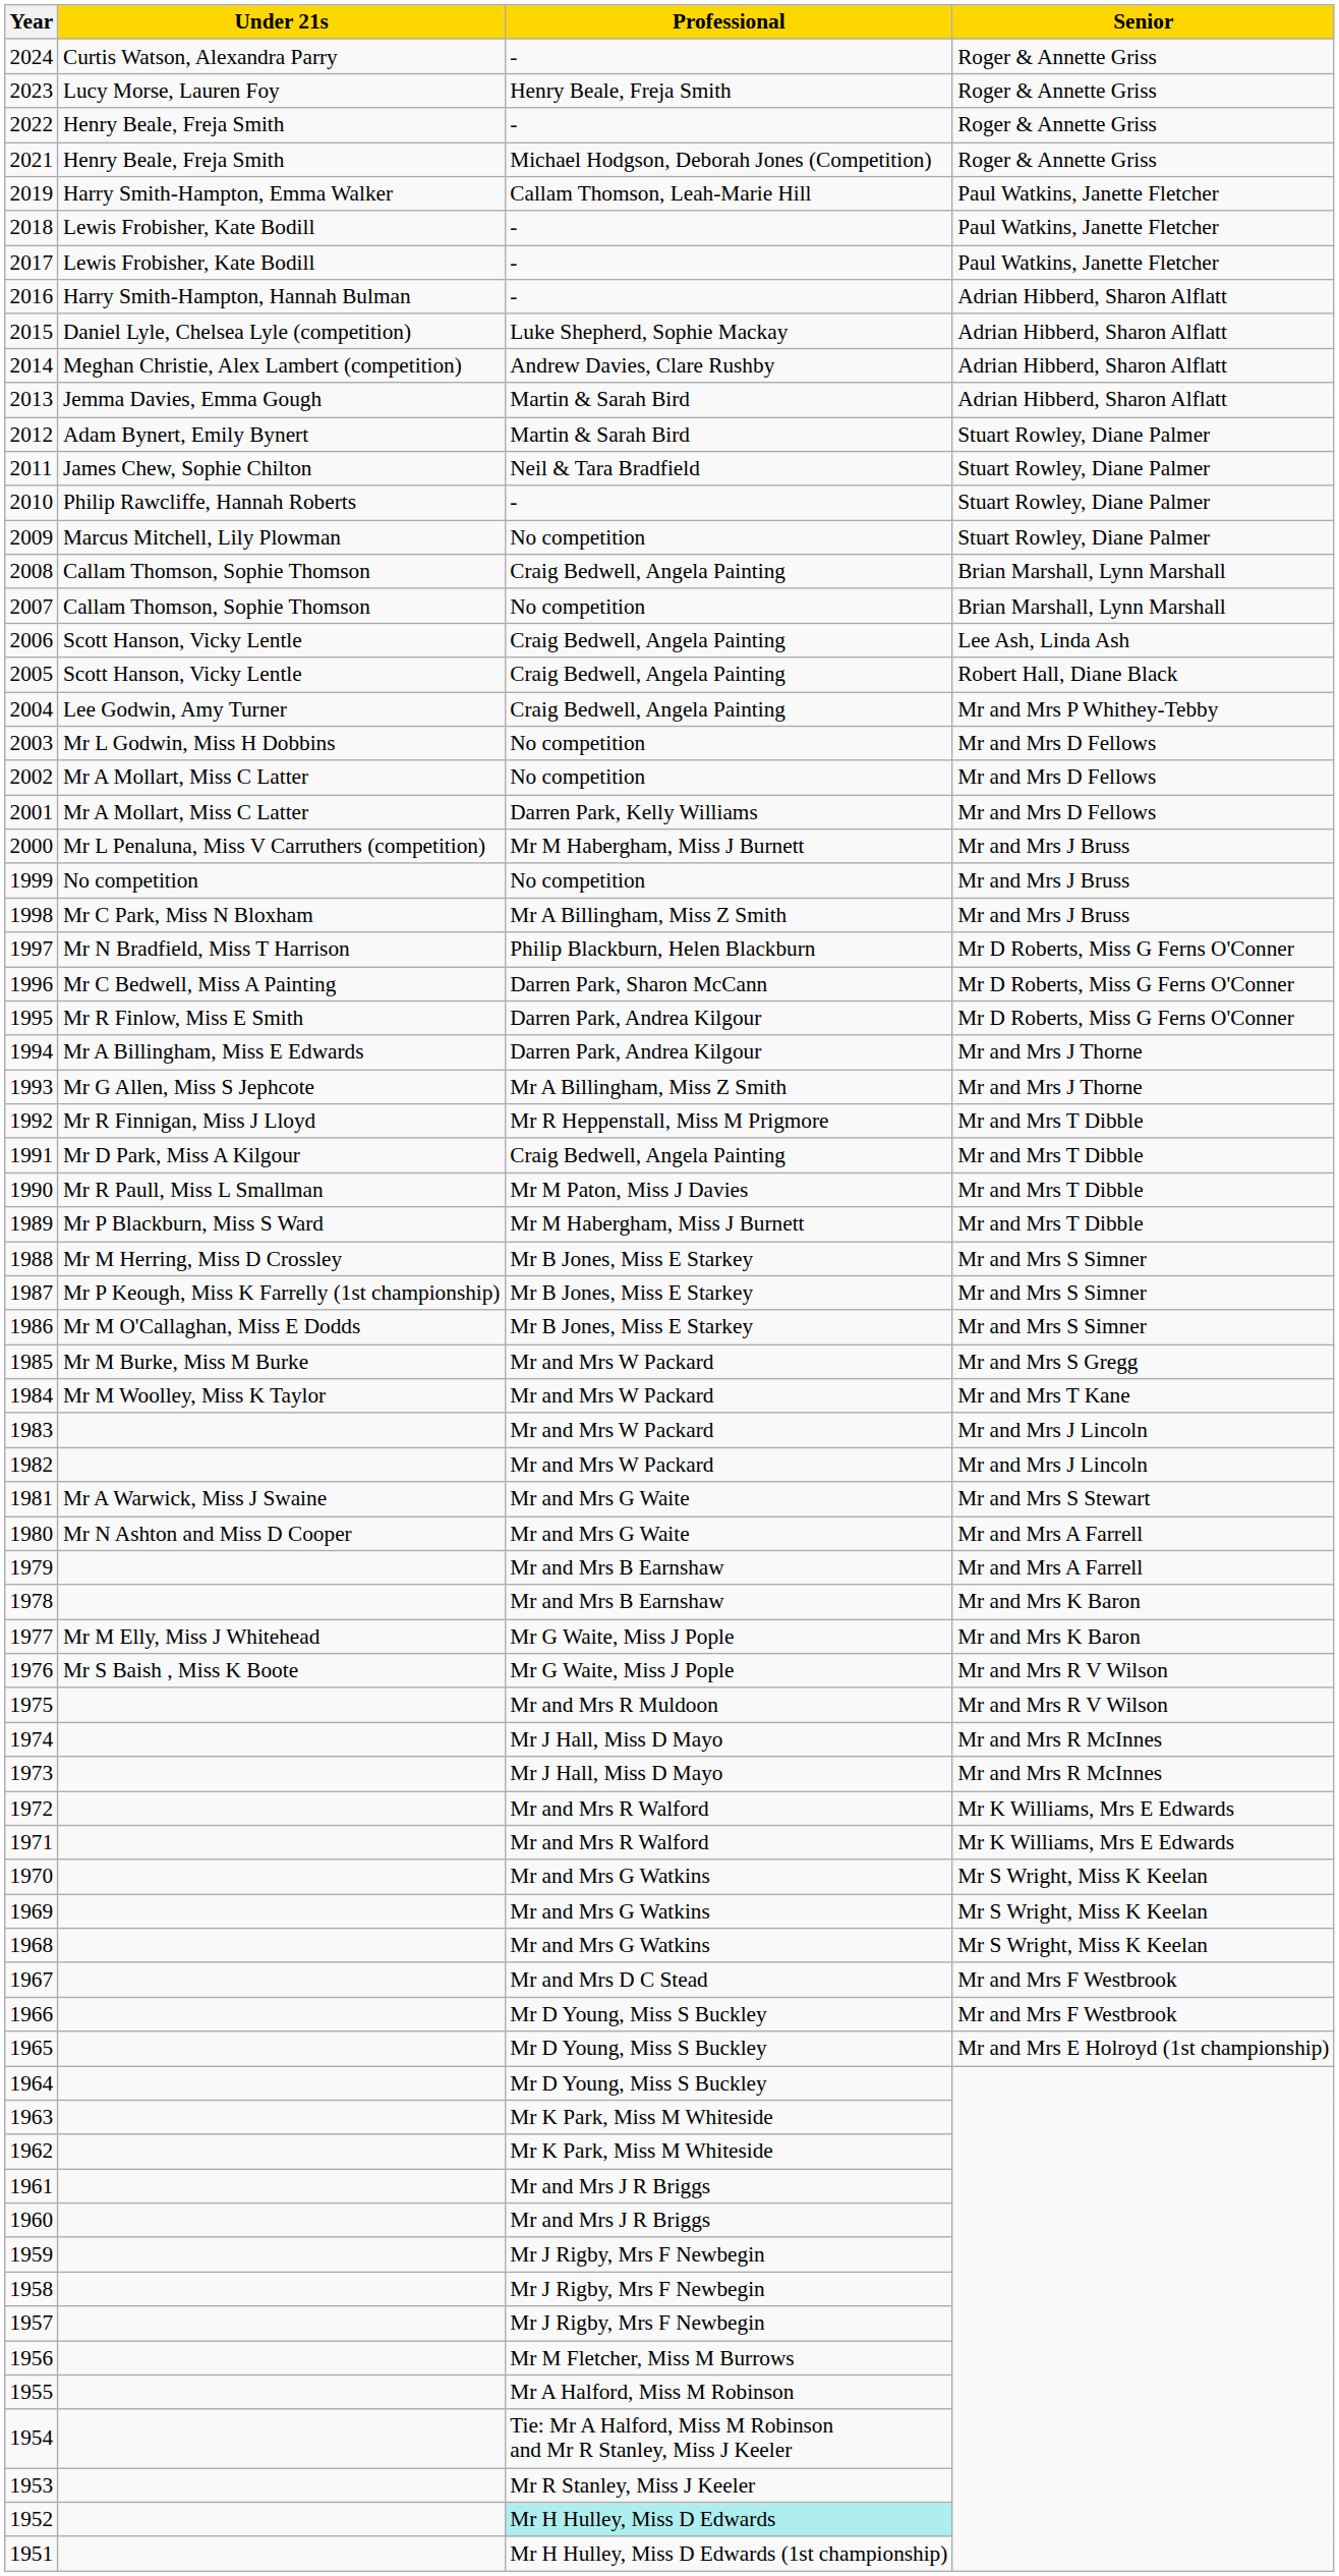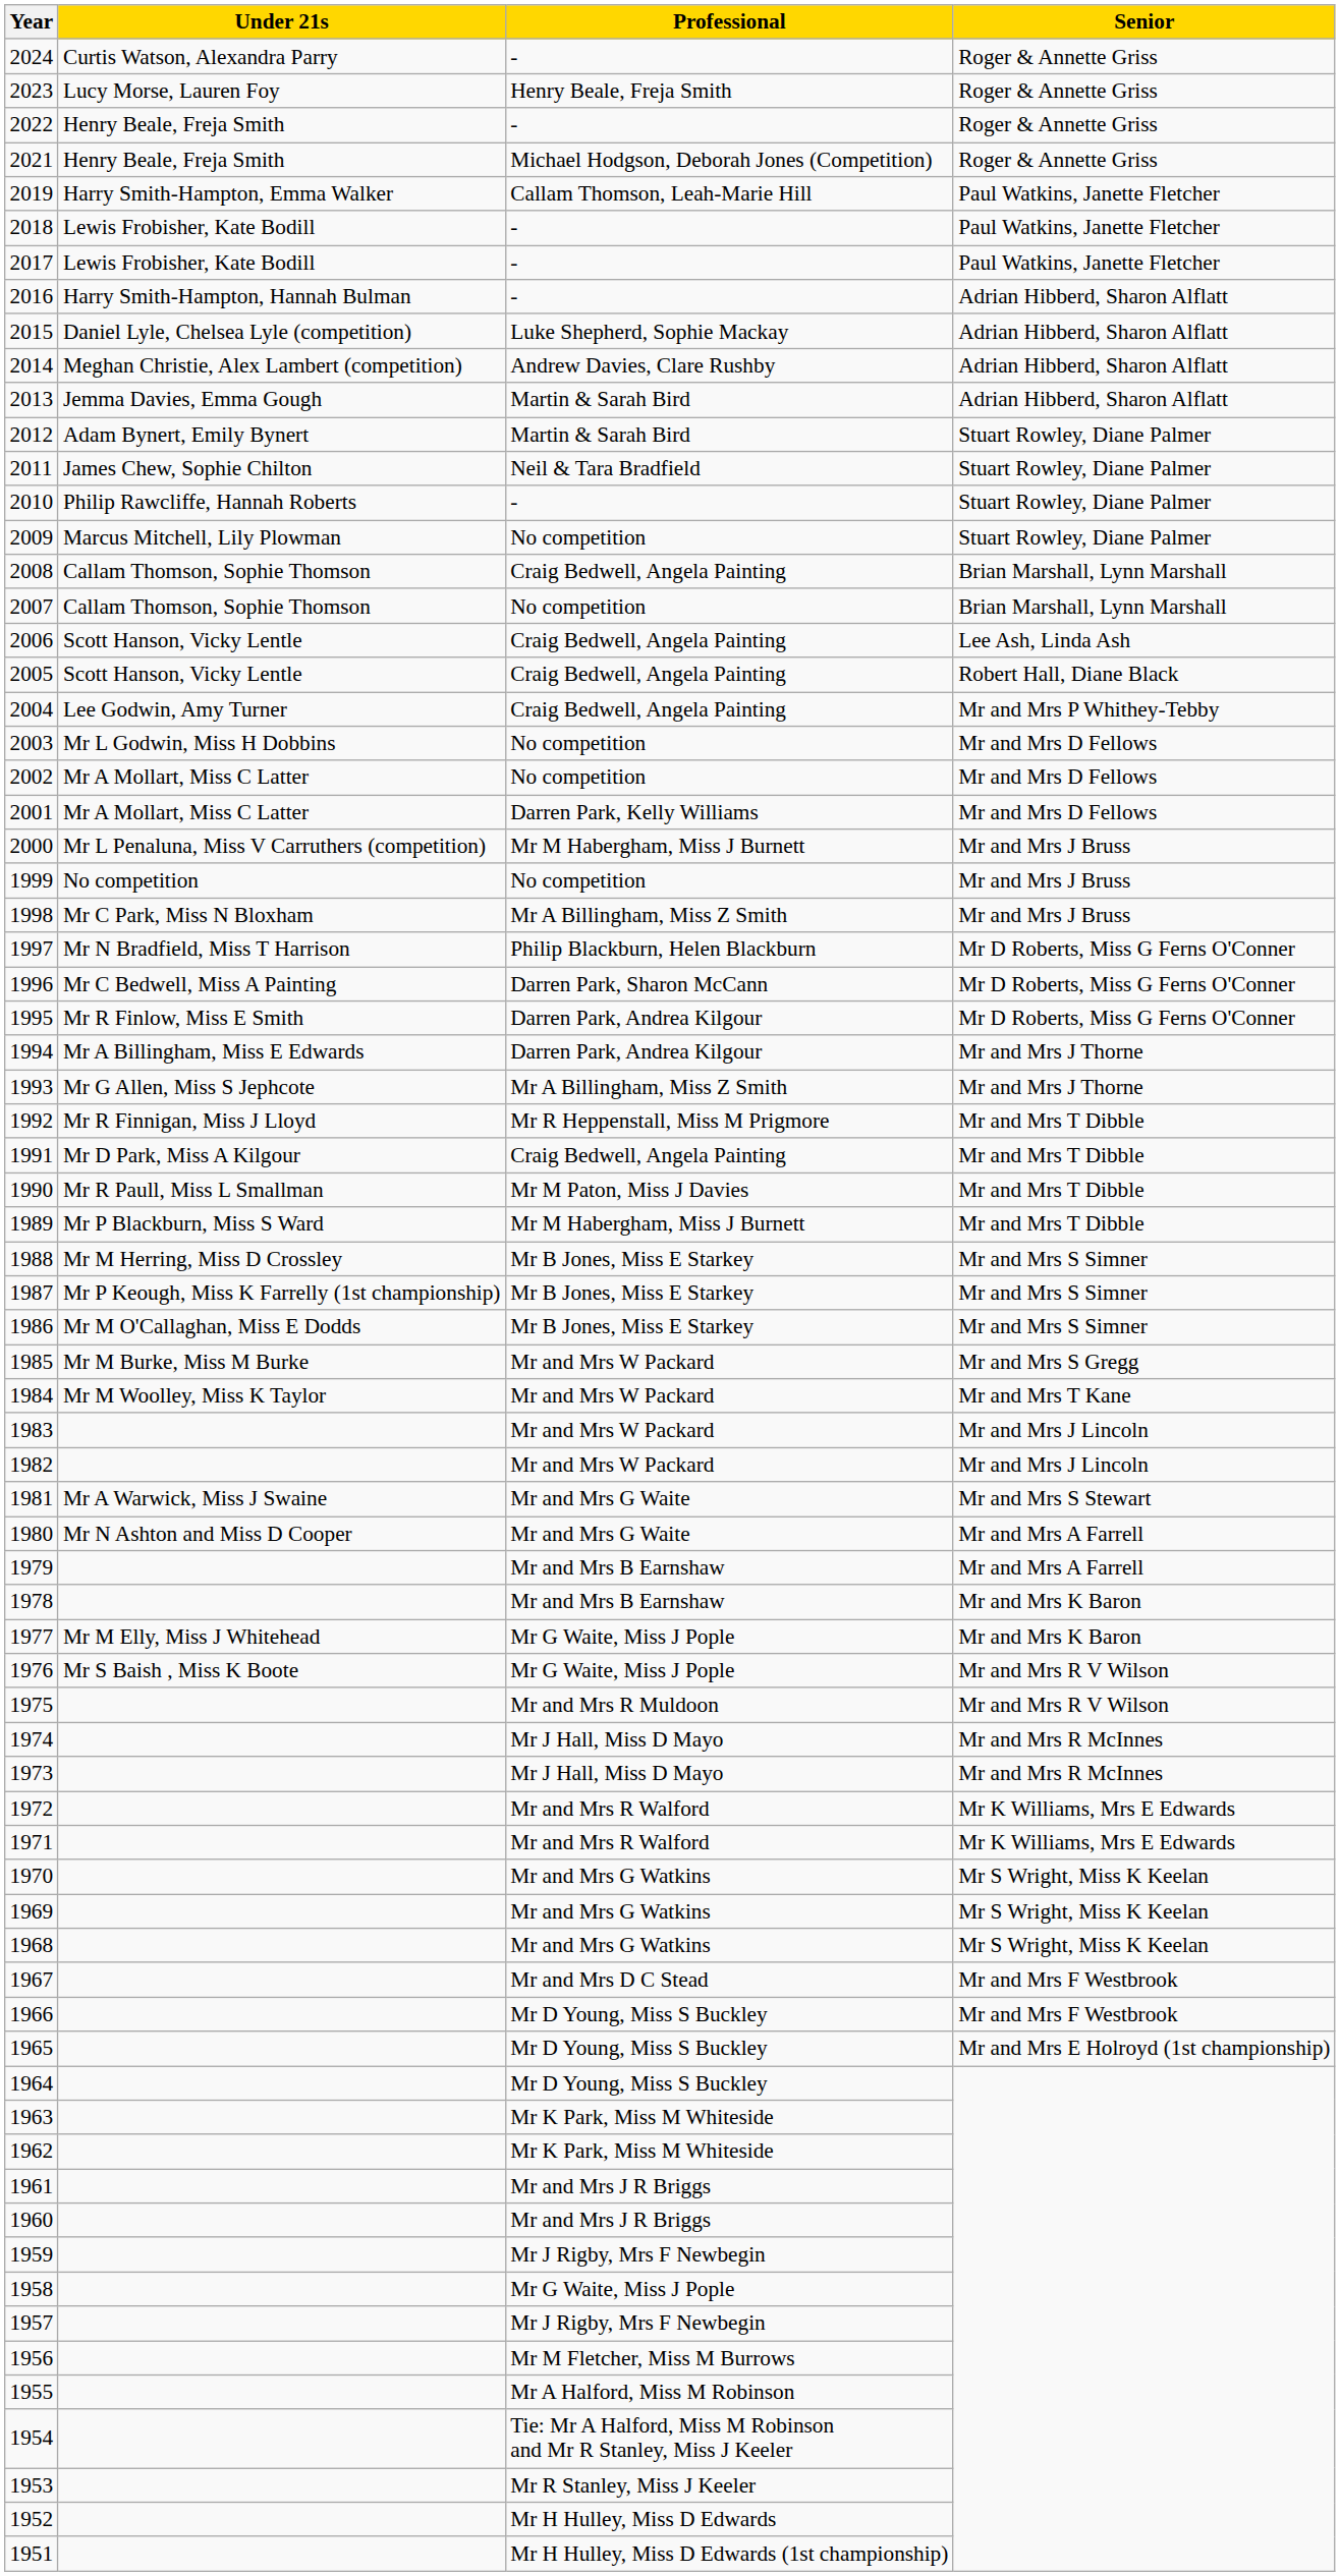 <table class="wikitable">
 <tr>
 <th>Year</th>
 <td style="text-align:center; background:gold;"><strong>Under 21s</strong></td>
 <td style="text-align:center; background:gold;"><strong>Professional</strong></td>
 <td style="text-align:center; background:gold;"><strong>Senior</strong></td>
 </tr>
 <tr>
 <td>2024</td>
 <td>Curtis Watson, Alexandra Parry</td>
 <td>-</td>
 <td>Roger & Annette Griss</td>
 </tr>
 <tr>
 <td>2023</td>
 <td>Lucy Morse, Lauren Foy</td>
 <td>Henry Beale, Freja Smith</td>
 <td>Roger & Annette Griss</td>
 </tr>
 <tr>
 <td>2022</td>
 <td>Henry Beale, Freja Smith</td>
 <td>-</td>
 <td>Roger & Annette Griss</td>
 </tr>
 <tr>
 <td>2021</td>
 <td>Henry Beale, Freja Smith</td>
 <td>Michael Hodgson, Deborah Jones (Competition)</td>
 <td>Roger & Annette Griss</td>
 </tr>
 <tr>
 <td>2019</td>
 <td>Harry Smith-Hampton, Emma Walker</td>
 <td>Callam Thomson, Leah-Marie Hill</td>
 <td>Paul Watkins, Janette Fletcher</td>
 </tr>
 <tr>
 <td>2018</td>
 <td>Lewis Frobisher, Kate Bodill</td>
 <td>-</td>
 <td>Paul Watkins, Janette Fletcher</td>
 </tr>
 <tr>
 <td>2017</td>
 <td>Lewis Frobisher, Kate Bodill</td>
 <td>-</td>
 <td>Paul Watkins, Janette Fletcher</td>
 </tr>
 <tr>
 <td>2016</td>
 <td>Harry Smith-Hampton, Hannah Bulman</td>
 <td>-</td>
 <td>Adrian Hibberd, Sharon Alflatt</td>
 </tr>
 <tr>
 <td>2015</td>
 <td>Daniel Lyle, Chelsea Lyle (competition)</td>
 <td>Luke Shepherd, Sophie Mackay</td>
 <td>Adrian Hibberd, Sharon Alflatt</td>
 </tr>
 <tr>
 <td>2014</td>
 <td>Meghan Christie, Alex Lambert (competition)</td>
 <td>Andrew Davies, Clare Rushby</td>
 <td>Adrian Hibberd, Sharon Alflatt</td>
 </tr>
 <tr>
 <td>2013</td>
 <td>Jemma Davies, Emma Gough</td>
 <td>Martin & Sarah Bird</td>
 <td>Adrian Hibberd, Sharon Alflatt</td>
 </tr>
 <tr>
 <td>2012</td>
 <td>Adam Bynert, Emily Bynert</td>
 <td>Martin & Sarah Bird</td>
 <td>Stuart Rowley, Diane Palmer</td>
 </tr>
 <tr>
 <td>2011</td>
 <td>James Chew, Sophie Chilton</td>
 <td>Neil & Tara Bradfield</td>
 <td>Stuart Rowley, Diane Palmer</td>
 </tr>
 <tr>
 <td>2010</td>
 <td>Philip Rawcliffe, Hannah Roberts</td>
 <td>-</td>
 <td>Stuart Rowley, Diane Palmer</td>
 </tr>
 <tr>
 <td>2009</td>
 <td>Marcus Mitchell, Lily Plowman</td>
 <td>No competition</td>
 <td>Stuart Rowley, Diane Palmer</td>
 </tr>
 <tr>
 <td>2008</td>
 <td>Callam Thomson, Sophie Thomson</td>
 <td>Craig Bedwell, Angela Painting</td>
 <td>Brian Marshall, Lynn Marshall</td>
 </tr>
 <tr>
 <td>2007</td>
 <td>Callam Thomson, Sophie Thomson</td>
 <td>No competition</td>
 <td>Brian Marshall, Lynn Marshall</td>
 </tr>
 <tr>
 <td>2006</td>
 <td>Scott Hanson, Vicky Lentle</td>
 <td>Craig Bedwell, Angela Painting</td>
 <td>Lee Ash, Linda Ash</td>
 </tr>
 <tr>
 <td>2005</td>
 <td>Scott Hanson, Vicky Lentle</td>
 <td>Craig Bedwell, Angela Painting</td>
 <td>Robert Hall, Diane Black</td>
 </tr>
 <tr>
 <td>2004</td>
 <td>Lee Godwin, Amy Turner</td>
 <td>Craig Bedwell, Angela Painting</td>
 <td>Mr and Mrs P Whithey-Tebby</td>
 </tr>
 <tr>
 <td>2003</td>
 <td>Mr L Godwin, Miss H Dobbins</td>
 <td>No competition</td>
 <td>Mr and Mrs D Fellows</td>
 </tr>
 <tr>
 <td>2002</td>
 <td>Mr A Mollart, Miss C Latter</td>
 <td>No competition</td>
 <td>Mr and Mrs D Fellows</td>
 </tr>
 <tr>
 <td>2001</td>
 <td>Mr A Mollart, Miss C Latter</td>
 <td>Darren Park, Kelly Williams</td>
 <td>Mr and Mrs D Fellows</td>
 </tr>
 <tr>
 <td>2000</td>
 <td>Mr L Penaluna, Miss V Carruthers (competition)</td>
 <td>Mr M Habergham, Miss J Burnett</td>
 <td>Mr and Mrs J Bruss</td>
 </tr>
 <tr>
 <td>1999</td>
 <td>No competition</td>
 <td>No competition</td>
 <td>Mr and Mrs J Bruss</td>
 </tr>
 <tr>
 <td>1998</td>
 <td>Mr C Park, Miss N Bloxham</td>
 <td>Mr A Billingham, Miss Z Smith</td>
 <td>Mr and Mrs J Bruss</td>
 </tr>
 <tr>
 <td>1997</td>
 <td>Mr N Bradfield, Miss T Harrison</td>
 <td>Philip Blackburn, Helen Blackburn</td>
 <td>Mr D Roberts, Miss G Ferns O'Conner</td>
 </tr>
 <tr>
 <td>1996</td>
 <td>Mr C Bedwell, Miss A Painting</td>
 <td>Darren Park, Sharon McCann</td>
 <td>Mr D Roberts, Miss G Ferns O'Conner</td>
 </tr>
 <tr>
 <td>1995</td>
 <td>Mr R Finlow, Miss E Smith</td>
 <td>Darren Park, Andrea Kilgour</td>
 <td>Mr D Roberts, Miss G Ferns O'Conner</td>
 </tr>
 <tr>
 <td>1994</td>
 <td>Mr A Billingham, Miss E Edwards</td>
 <td>Darren Park, Andrea Kilgour</td>
 <td>Mr and Mrs J Thorne</td>
 </tr>
 <tr>
 <td>1993</td>
 <td>Mr G Allen, Miss S Jephcote</td>
 <td>Mr A Billingham, Miss Z Smith</td>
 <td>Mr and Mrs J Thorne</td>
 </tr>
 <tr>
 <td>1992</td>
 <td>Mr R Finnigan, Miss J Lloyd</td>
 <td>Mr R Heppenstall, Miss M Prigmore</td>
 <td>Mr and Mrs T Dibble</td>
 </tr>
 <tr>
 <td>1991</td>
 <td>Mr D Park, Miss A Kilgour</td>
 <td>Craig Bedwell, Angela Painting</td>
 <td>Mr and Mrs T Dibble</td>
 </tr>
 <tr>
 <td>1990</td>
 <td>Mr R Paull, Miss L Smallman</td>
 <td>Mr M Paton, Miss J Davies</td>
 <td>Mr and Mrs T Dibble</td>
 </tr>
 <tr>
 <td>1989</td>
 <td>Mr P Blackburn, Miss S Ward</td>
 <td>Mr M Habergham, Miss J Burnett</td>
 <td>Mr and Mrs T Dibble</td>
 </tr>
 <tr>
 <td>1988</td>
 <td>Mr M Herring, Miss D Crossley</td>
 <td>Mr B Jones, Miss E Starkey</td>
 <td>Mr and Mrs S Simner</td>
 </tr>
 <tr>
 <td>1987</td>
 <td>Mr P Keough, Miss K Farrelly (1st championship)</td>
 <td>Mr B Jones, Miss E Starkey</td>
 <td>Mr and Mrs S Simner</td>
 </tr>
 <tr>
 <td>1986</td>
 <td>Mr M O'Callaghan, Miss E Dodds</td>
 <td>Mr B Jones, Miss E Starkey</td>
 <td>Mr and Mrs S Simner</td>
 </tr>
 <tr>
 <td>1985</td>
 <td>Mr M Burke, Miss M Burke</td>
 <td>Mr and Mrs W Packard</td>
 <td>Mr and Mrs S Gregg</td>
 </tr>
 <tr>
 <td>1984</td>
 <td>Mr M Woolley, Miss K Taylor</td>
 <td>Mr and Mrs W Packard</td>
 <td>Mr and Mrs T Kane</td>
 </tr>
 <tr>
 <td>1983</td>
 <td></td>
 <td>Mr and Mrs W Packard</td>
 <td>Mr and Mrs J Lincoln</td>
 </tr>
 <tr>
 <td>1982</td>
 <td></td>
 <td>Mr and Mrs W Packard</td>
 <td>Mr and Mrs J Lincoln</td>
 </tr>
 <tr>
 <td>1981</td>
 <td>Mr A Warwick, Miss J Swaine</td>
 <td>Mr and Mrs G Waite</td>
 <td>Mr and Mrs S Stewart</td>
 </tr>
 <tr>
 <td>1980</td>
 <td>Mr N Ashton and Miss D Cooper</td>
 <td>Mr and Mrs G Waite</td>
 <td>Mr and Mrs A Farrell</td>
 </tr>
 <tr>
 <td>1979</td>
 <td></td>
 <td>Mr and Mrs B Earnshaw</td>
 <td>Mr and Mrs A Farrell</td>
 </tr>
 <tr>
 <td>1978</td>
 <td></td>
 <td>Mr and Mrs B Earnshaw</td>
 <td>Mr and Mrs K Baron</td>
 </tr>
 <tr>
 <td>1977</td>
 <td>Mr M Elly, Miss J Whitehead</td>
 <td>Mr G Waite, Miss J Pople</td>
 <td>Mr and Mrs K Baron</td>
 </tr>
 <tr>
 <td>1976</td>
 <td>Mr S Baish , Miss K Boote</td>
 <td>Mr G Waite, Miss J Pople</td>
 <td>Mr and Mrs R V Wilson</td>
 </tr>
 <tr>
 <td>1975</td>
 <td></td>
 <td>Mr and Mrs R Muldoon</td>
 <td>Mr and Mrs R V Wilson</td>
 </tr>
 <tr>
 <td>1974</td>
 <td></td>
 <td>Mr J Hall, Miss D Mayo</td>
 <td>Mr and Mrs R McInnes</td>
 </tr>
 <tr>
 <td>1973</td>
 <td></td>
 <td>Mr J Hall, Miss D Mayo</td>
 <td>Mr and Mrs R McInnes</td>
 </tr>
 <tr>
 <td>1972</td>
 <td></td>
 <td>Mr and Mrs R Walford</td>
 <td>Mr K Williams, Mrs E Edwards</td>
 </tr>
 <tr>
 <td>1971</td>
 <td></td>
 <td>Mr and Mrs R Walford</td>
 <td>Mr K Williams, Mrs E Edwards</td>
 </tr>
 <tr>
 <td>1970</td>
 <td></td>
 <td>Mr and Mrs G Watkins</td>
 <td>Mr S Wright, Miss K Keelan</td>
 </tr>
 <tr>
 <td>1969</td>
 <td></td>
 <td>Mr and Mrs G Watkins</td>
 <td>Mr S Wright, Miss K Keelan</td>
 </tr>
 <tr>
 <td>1968</td>
 <td></td>
 <td>Mr and Mrs G Watkins</td>
 <td>Mr S Wright, Miss K Keelan</td>
 </tr>
 <tr>
 <td>1967</td>
 <td></td>
 <td>Mr and Mrs D C Stead</td>
 <td>Mr and Mrs F Westbrook</td>
 </tr>
 <tr>
 <td>1966</td>
 <td></td>
 <td>Mr D Young, Miss S Buckley</td>
 <td>Mr and Mrs F Westbrook</td>
 </tr>
 <tr>
 <td>1965</td>
 <td></td>
 <td>Mr D Young, Miss S Buckley</td>
 <td>Mr and Mrs E Holroyd (1st championship)</td>
 </tr>
 <tr>
 <td>1964</td>
 <td></td>
 <td>Mr D Young, Miss S Buckley</td>
 </tr>
 <tr>
 <td>1963</td>
 <td></td>
 <td>Mr K Park, Miss M Whiteside</td>
 </tr>
 <tr>
 <td>1962</td>
 <td></td>
 <td>Mr K Park, Miss M Whiteside</td>
 </tr>
 <tr>
 <td>1961</td>
 <td></td>
 <td>Mr and Mrs J R Briggs</td>
 </tr>
 <tr>
 <td>1960</td>
 <td></td>
 <td>Mr and Mrs J R Briggs</td>
 </tr>
 <tr>
 <td>1959</td>
 <td></td>
 <td>Mr J Rigby, Mrs F Newbegin</td>
 </tr>
 <tr>
 <td>1958</td>
 <td></td>
-<td>Mr J Rigby, Mrs F Newbegin</td>
+<td>Mr G Waite, Miss J Pople</td>
 </tr>
 <tr>
 <td>1957</td>
 <td></td>
 <td>Mr J Rigby, Mrs F Newbegin</td>
 </tr>
 <tr>
 <td>1956</td>
 <td></td>
 <td>Mr M Fletcher, Miss M Burrows</td>
 </tr>
 <tr>
 <td>1955</td>
 <td></td>
 <td>Mr A Halford, Miss M Robinson</td>
 </tr>
 <tr>
 <td>1954</td>
 <td></td>
 <td>Tie: Mr A Halford, Miss M Robinson<br>and Mr R Stanley, Miss J Keeler</td>
 </tr>
 <tr>
 <td>1953</td>
 <td></td>
 <td>Mr R Stanley, Miss J Keeler</td>
 </tr>
 <tr>
 <td>1952</td>
 <td></td>
-<td style="background: paleturquoise;">Mr H Hulley, Miss D Edwards</td>
+<td>Mr H Hulley, Miss D Edwards</td>
 </tr>
 <tr>
 <td>1951</td>
 <td></td>
 <td>Mr H Hulley, Miss D Edwards (1st championship)</td>
 </tr>
 </table>
